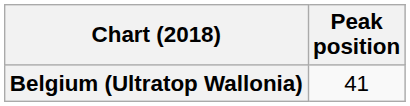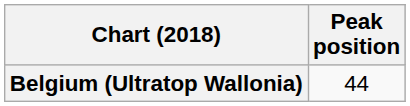 <table class="wikitable plainrowheaders" style="text-align:center">
 <tr>
 <th scope="col">Chart (2018)</th>
 <th scope="col">Peak<br>position</th>
 </tr>
 <tr>
 <th scope="row">Belgium (Ultratop Wallonia)</th>
-<td>41</td>
+<td>44</td>
 </tr>
 </table>
